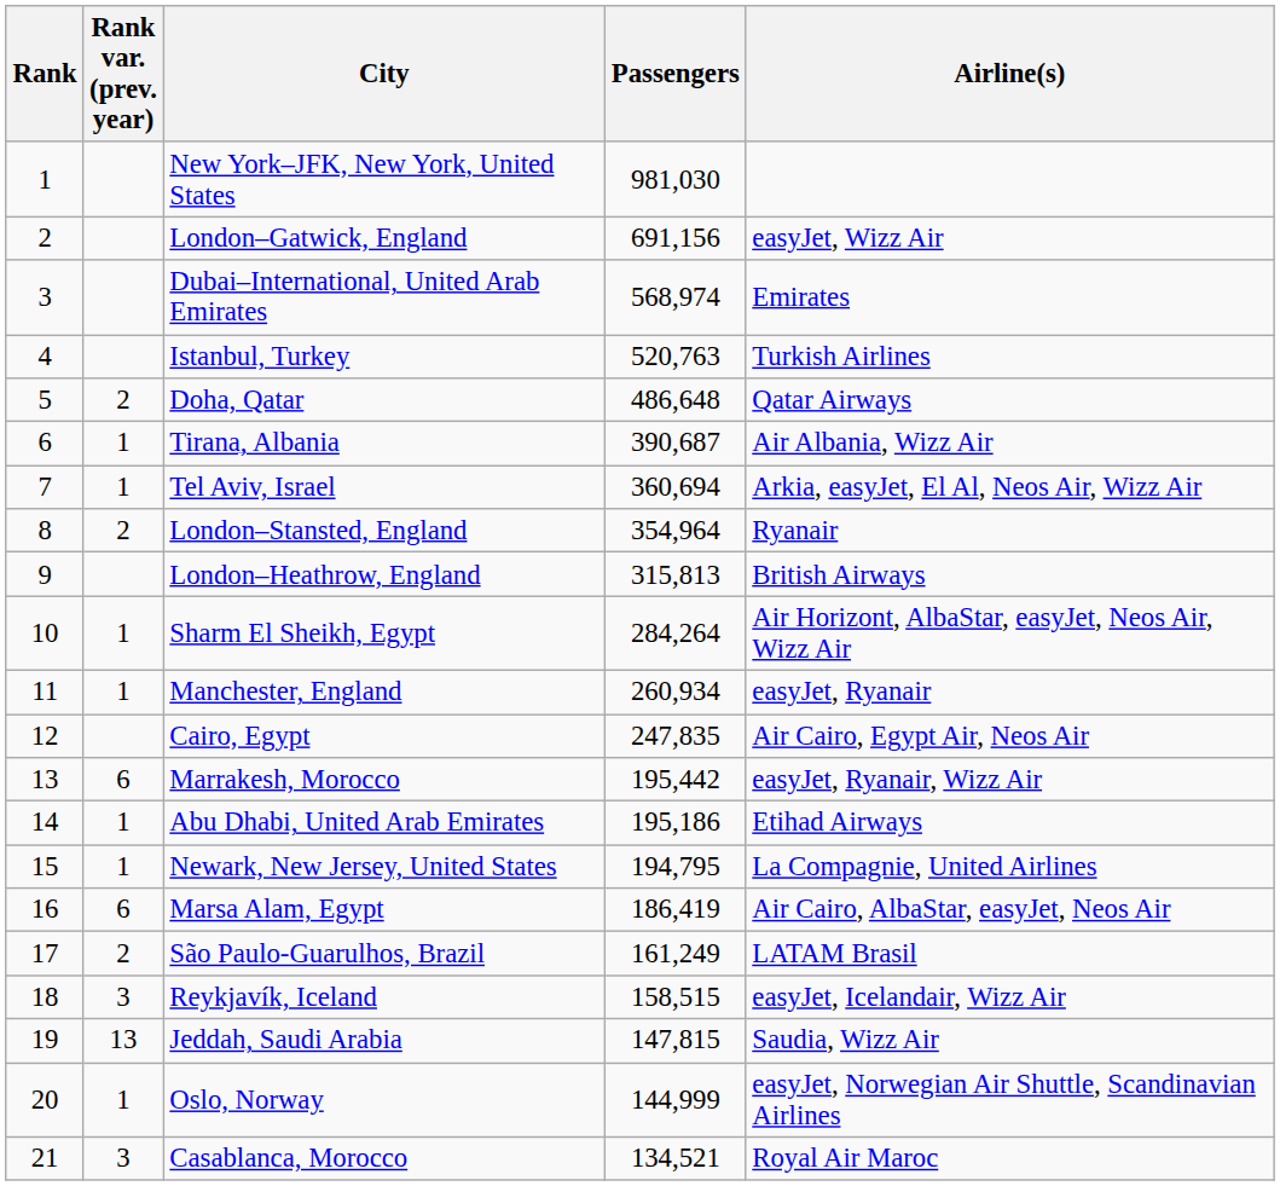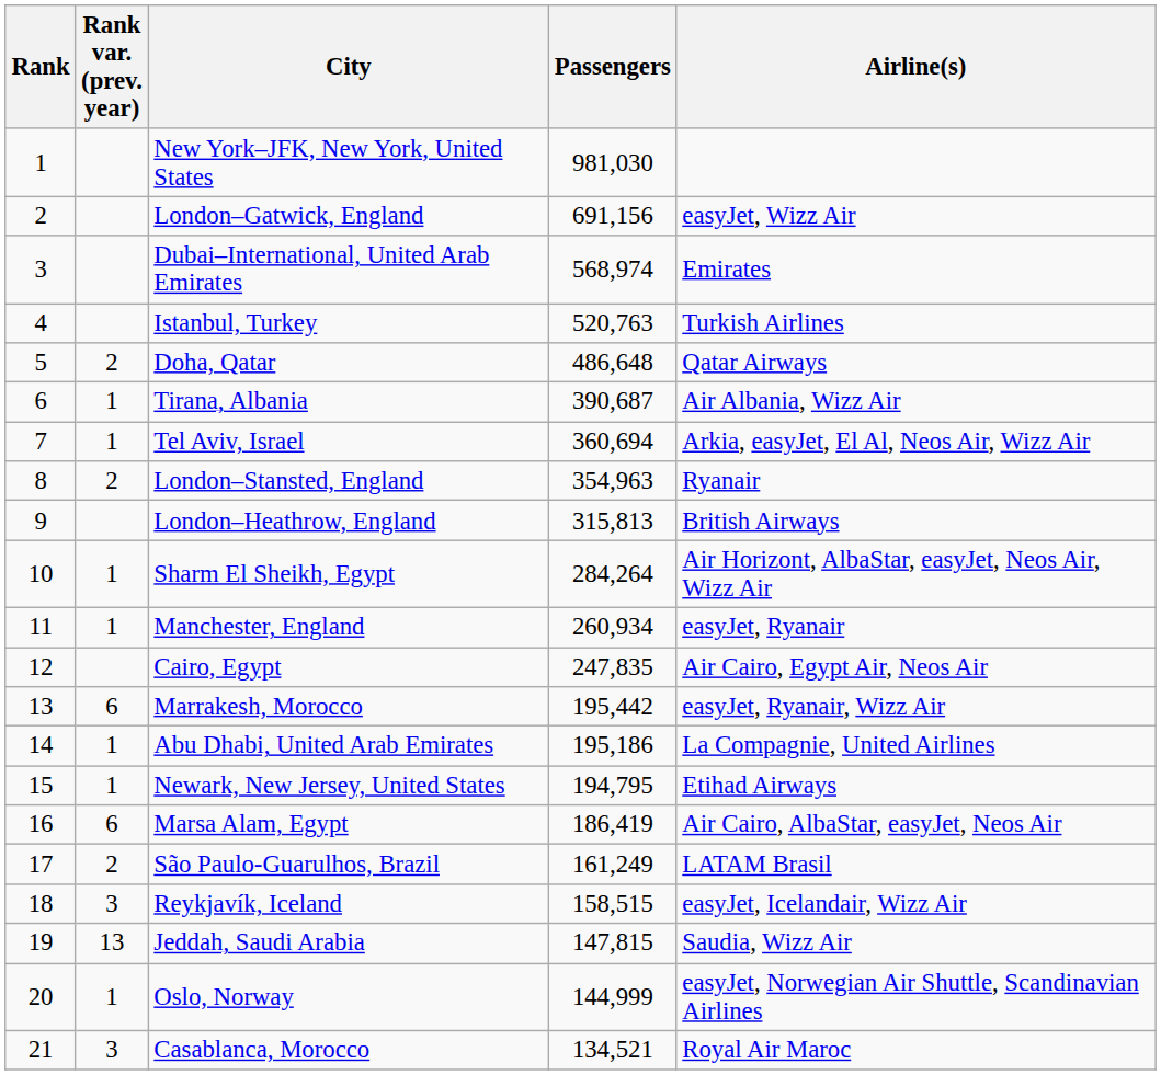 <table class="wikitable sortable" width="align=" style="margin:1em auto;">
 <tr>
 <th style="width:25px;">Rank</th>
 <th style="width:25px;">Rank<br>var.<br>(prev. year)</th>
 <th style="width:250px;">City</th>
 <th style="width:50px;">Passengers</th>
 <th style="width:300px;">Airline(s)</th>
 </tr>
 <tr>
 <td style="text-align:center;">1</td>
 <td style="text-align:center;"></td>
 <td> <a href='#'>New York–JFK, New York, United States</a></td>
 <td style="text-align:center;"> 981,030</td>
 <td></td>
 </tr>
 <tr>
 <td style="text-align:center;">2</td>
 <td style="text-align:center;"></td>
 <td> <a href='#'>London–Gatwick, England</a></td>
 <td style="text-align:center;"> 691,156</td>
 <td><a href='#'>easyJet</a>, <a href='#'>Wizz Air</a></td>
 </tr>
 <tr>
 <td style="text-align:center;">3</td>
 <td style="text-align:center;"></td>
 <td> <a href='#'>Dubai–International, United Arab Emirates</a></td>
 <td style="text-align:center;"> 568,974</td>
 <td><a href='#'>Emirates</a></td>
 </tr>
 <tr>
 <td style="text-align:center;">4</td>
 <td style="text-align:center;"></td>
 <td> <a href='#'>Istanbul, Turkey</a></td>
 <td style="text-align:center;"> 520,763</td>
 <td><a href='#'>Turkish Airlines</a></td>
 </tr>
 <tr>
 <td style="text-align:center;">5</td>
 <td style="text-align:center;"> 2</td>
 <td> <a href='#'>Doha, Qatar</a></td>
 <td style="text-align:center;"> 486,648</td>
 <td><a href='#'>Qatar Airways</a></td>
 </tr>
 <tr>
 <td style="text-align:center;">6</td>
 <td style="text-align:center;"> 1</td>
 <td> <a href='#'>Tirana, Albania</a></td>
 <td style="text-align:center;"> 390,687</td>
 <td><a href='#'>Air Albania</a>, <a href='#'>Wizz Air</a></td>
 </tr>
 <tr>
 <td style="text-align:center;">7</td>
 <td style="text-align:center;"> 1</td>
 <td> <a href='#'>Tel Aviv, Israel</a></td>
 <td style="text-align:center;"> 360,694</td>
 <td><a href='#'>Arkia</a>, <a href='#'>easyJet</a>, <a href='#'>El Al</a>, <a href='#'>Neos Air</a>, <a href='#'>Wizz Air</a></td>
 </tr>
 <tr>
 <td style="text-align:center;">8</td>
 <td style="text-align:center;"> 2</td>
 <td> <a href='#'>London–Stansted, England</a></td>
-<td style="text-align:center;"> 354,964</td>
+<td style="text-align:center;"> 354,963</td>
 <td><a href='#'>Ryanair</a></td>
 </tr>
 <tr>
 <td style="text-align:center;">9</td>
 <td style="text-align:center;"></td>
 <td> <a href='#'>London–Heathrow, England</a></td>
 <td style="text-align:center;"> 315,813</td>
 <td><a href='#'>British Airways</a></td>
 </tr>
 <tr>
 <td style="text-align:center;">10</td>
 <td style="text-align:center;"> 1</td>
 <td> <a href='#'>Sharm El Sheikh, Egypt</a></td>
 <td style="text-align:center;"> 284,264</td>
 <td><a href='#'>Air Horizont</a>, <a href='#'>AlbaStar</a>, <a href='#'>easyJet</a>, <a href='#'>Neos Air</a>, <a href='#'>Wizz Air</a></td>
 </tr>
 <tr>
 <td style="text-align:center;">11</td>
 <td style="text-align:center;"> 1</td>
 <td> <a href='#'>Manchester, England</a></td>
 <td style="text-align:center;"> 260,934</td>
 <td><a href='#'>easyJet</a>, <a href='#'>Ryanair</a></td>
 </tr>
 <tr>
 <td style="text-align:center;">12</td>
 <td style="text-align:center;"></td>
 <td> <a href='#'>Cairo, Egypt</a></td>
 <td style="text-align:center;"> 247,835</td>
 <td><a href='#'>Air Cairo</a>, <a href='#'>Egypt Air</a>, <a href='#'>Neos Air</a></td>
 </tr>
 <tr>
 <td style="text-align:center;">13</td>
 <td style="text-align:center;"> 6</td>
 <td> <a href='#'>Marrakesh, Morocco</a></td>
 <td style="text-align:center;"> 195,442</td>
 <td><a href='#'>easyJet</a>, <a href='#'>Ryanair</a>, <a href='#'>Wizz Air</a></td>
 </tr>
 <tr>
 <td style="text-align:center;">14</td>
 <td style="text-align:center;"> 1</td>
 <td> <a href='#'>Abu Dhabi, United Arab Emirates</a></td>
 <td style="text-align:center;"> 195,186</td>
-<td><a href='#'>Etihad Airways</a></td>
+<td><a href='#'>La Compagnie</a>, <a href='#'>United Airlines</a></td>
 </tr>
 <tr>
 <td style="text-align:center;">15</td>
 <td style="text-align:center;"> 1</td>
 <td> <a href='#'>Newark, New Jersey, United States</a></td>
 <td style="text-align:center;"> 194,795</td>
-<td><a href='#'>La Compagnie</a>, <a href='#'>United Airlines</a></td>
+<td><a href='#'>Etihad Airways</a></td>
 </tr>
 <tr>
 <td style="text-align:center;">16</td>
 <td style="text-align:center;"> 6</td>
 <td> <a href='#'>Marsa Alam, Egypt</a></td>
 <td style="text-align:center;"> 186,419</td>
 <td><a href='#'>Air Cairo</a>, <a href='#'>AlbaStar</a>, <a href='#'>easyJet</a>, <a href='#'>Neos Air</a></td>
 </tr>
 <tr>
 <td style="text-align:center;">17</td>
 <td style="text-align:center;"> 2</td>
 <td> <a href='#'>São Paulo-Guarulhos, Brazil</a></td>
 <td style="text-align:center;"> 161,249</td>
 <td><a href='#'>LATAM Brasil</a></td>
 </tr>
 <tr>
 <td style="text-align:center;">18</td>
 <td style="text-align:center;"> 3</td>
 <td> <a href='#'>Reykjavík, Iceland</a></td>
 <td style="text-align:center;"> 158,515</td>
 <td><a href='#'>easyJet</a>, <a href='#'>Icelandair</a>, <a href='#'>Wizz Air</a></td>
 </tr>
 <tr>
 <td style="text-align:center;">19</td>
 <td style="text-align:center;"> 13</td>
 <td> <a href='#'>Jeddah, Saudi Arabia</a></td>
 <td style="text-align:center;"> 147,815</td>
 <td><a href='#'>Saudia</a>, <a href='#'>Wizz Air</a></td>
 </tr>
 <tr>
 <td style="text-align:center;">20</td>
 <td style="text-align:center;"> 1</td>
 <td> <a href='#'>Oslo, Norway</a></td>
 <td style="text-align:center;"> 144,999</td>
 <td><a href='#'>easyJet</a>, <a href='#'>Norwegian Air Shuttle</a>, <a href='#'>Scandinavian Airlines</a></td>
 </tr>
 <tr>
 <td style="text-align:center;">21</td>
 <td style="text-align:center;"> 3</td>
 <td> <a href='#'>Casablanca, Morocco</a></td>
 <td style="text-align:center;"> 134,521</td>
 <td><a href='#'>Royal Air Maroc</a></td>
 </tr>
 </table>
